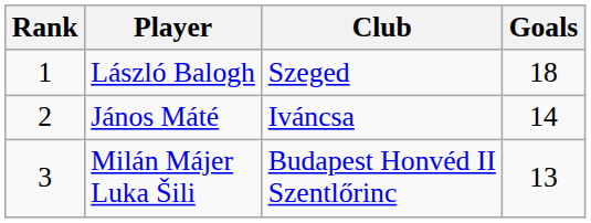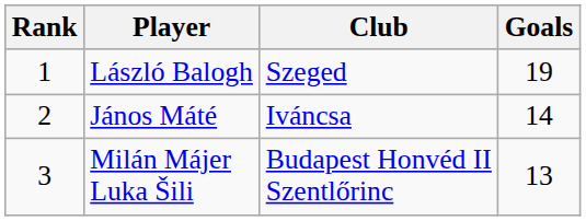 <table class="wikitable" style="text-align:center">
 <tr>
 <th>Rank</th>
 <th>Player</th>
 <th>Club</th>
 <th>Goals</th>
 </tr>
 <tr>
 <td>1</td>
 <td align="left"> <a href='#'>László Balogh</a></td>
 <td align="left"><a href='#'>Szeged</a></td>
-<td>18</td>
+<td>19</td>
 </tr>
 <tr>
 <td>2</td>
 <td align="left"> <a href='#'>János Máté</a></td>
 <td align="left"><a href='#'>Iváncsa</a></td>
 <td>14</td>
 </tr>
 <tr>
 <td>3</td>
 <td align="left"> <a href='#'>Milán Májer</a> <br>  <a href='#'>Luka Šili</a></td>
 <td align="left"><a href='#'>Budapest Honvéd II</a> <br> <a href='#'>Szentlőrinc</a></td>
 <td>13</td>
 </tr>
 </table>
